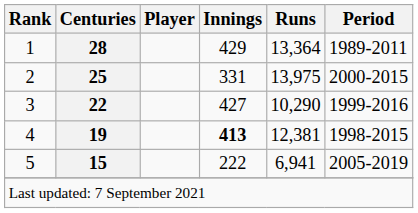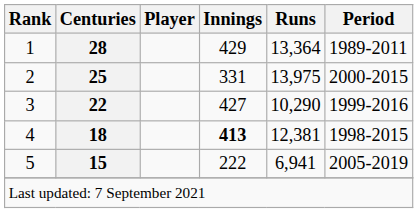 <table class="wikitable plainrowheaders sortable">
 <tr>
 <th scope=col>Rank</th>
 <th scope=col>Centuries</th>
 <th scope=col>Player</th>
 <th scope=col>Innings</th>
 <th scope=col>Runs</th>
 <th scope=col>Period</th>
 </tr>
 <tr>
 <td align=center>1</td>
 <th scope=row style=text-align:center;>28</th>
 <td></td>
 <td align=center>429</td>
 <td align=center>13,364</td>
 <td>1989-2011</td>
 </tr>
 <tr>
 <td align=center>2</td>
 <th scope=row style=text-align:center;>25</th>
 <td></td>
 <td align=center>331</td>
 <td align=center>13,975</td>
 <td>2000-2015</td>
 </tr>
 <tr>
 <td align=center>3</td>
 <th scope=row style=text-align:center;>22</th>
 <td></td>
 <td align=center>427</td>
 <td align=center>10,290</td>
 <td>1999-2016</td>
 </tr>
 <tr>
 <td align=center>4</td>
-<th scope=row style=text-align:center;>19</th>
+<th scope=row style=text-align:center;>18</th>
 <td></td>
 <td align=center><strong>413</strong></td>
 <td align=center>12,381</td>
 <td>1998-2015</td>
 </tr>
 <tr>
 <td align=center>5</td>
 <th scope=row style=text-align:center;>15</th>
 <td></td>
 <td align=center>222</td>
 <td align=center>6,941</td>
 <td>2005-2019</td>
 </tr>
 <tr>
 </tr>
 <tr class=sortbottom>
 <td colspan=6><small>Last updated: 7 September 2021</small></td>
 </tr>
 </table>
